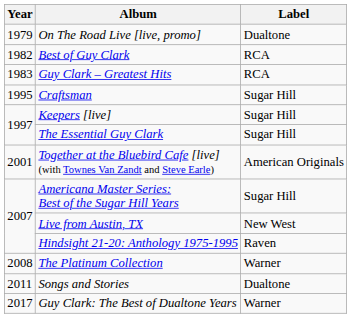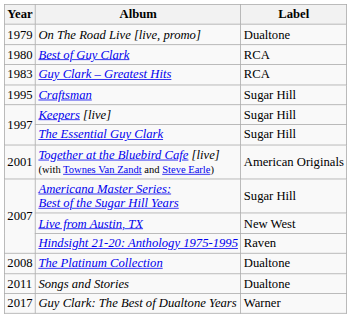 <table class="wikitable">
 <tr>
 <th>Year</th>
 <th>Album</th>
 <th>Label</th>
 </tr>
 <tr>
 <td>1979</td>
 <td><em>On The Road Live [live, promo]</em></td>
 <td>Dualtone</td>
 </tr>
 <tr>
-<td>1982</td>
+<td>1980</td>
 <td><em><a href='#'>Best of Guy Clark</a></em></td>
 <td>RCA</td>
 </tr>
 <tr>
 <td>1983</td>
 <td><em><a href='#'>Guy Clark – Greatest Hits</a></em></td>
 <td>RCA</td>
 </tr>
 <tr>
 <td>1995</td>
 <td><em><a href='#'>Craftsman</a></em></td>
 <td>Sugar Hill</td>
 </tr>
 <tr>
 <td rowspan="2">1997</td>
 <td><em><a href='#'>Keepers</a> [live]</em></td>
 <td>Sugar Hill</td>
 </tr>
 <tr>
 <td><em><a href='#'>The Essential Guy Clark</a></em></td>
 <td>Sugar Hill</td>
 </tr>
 <tr>
 <td>2001</td>
 <td><em><a href='#'>Together at the Bluebird Cafe</a> [live]</em><br><small>(with <a href='#'>Townes Van Zandt</a> and <a href='#'>Steve Earle</a>)</small></td>
 <td>American Originals</td>
 </tr>
 <tr>
 <td rowspan="3">2007</td>
 <td><em><a href='#'>Americana Master Series:<br>Best of the Sugar Hill Years</a></em></td>
 <td>Sugar Hill</td>
 </tr>
 <tr>
 <td><em><a href='#'>Live from Austin, TX</a></em></td>
 <td>New West</td>
 </tr>
 <tr>
 <td><em><a href='#'>Hindsight 21-20: Anthology 1975-1995</a></em></td>
 <td>Raven</td>
 </tr>
 <tr>
 <td>2008</td>
 <td><em><a href='#'>The Platinum Collection</a></em></td>
-<td>Warner</td>
+<td>Dualtone</td>
 </tr>
 <tr>
 <td>2011</td>
 <td><em>Songs and Stories</em></td>
 <td>Dualtone</td>
 </tr>
 <tr>
 <td>2017</td>
 <td><em>Guy Clark: The Best of Dualtone Years</em></td>
 <td>Warner</td>
 </tr>
 </table>
